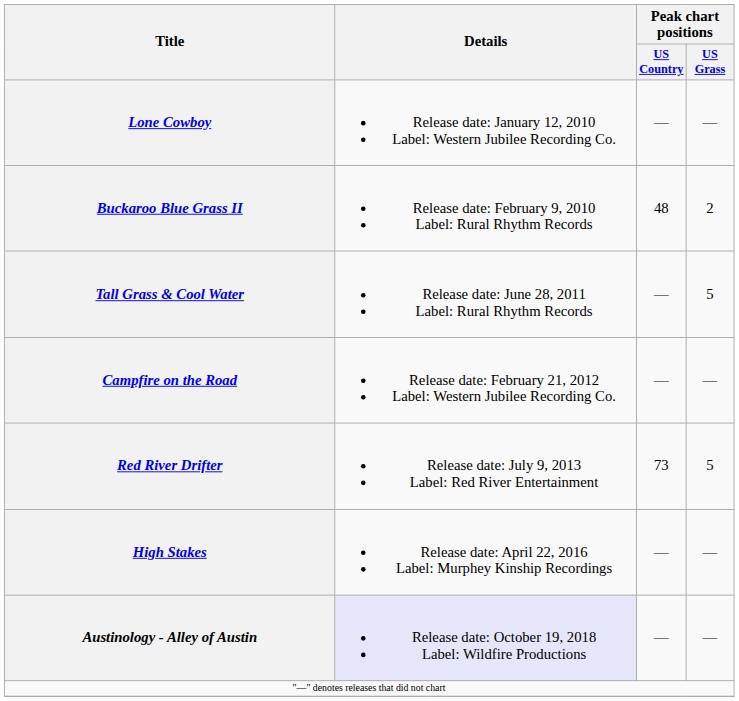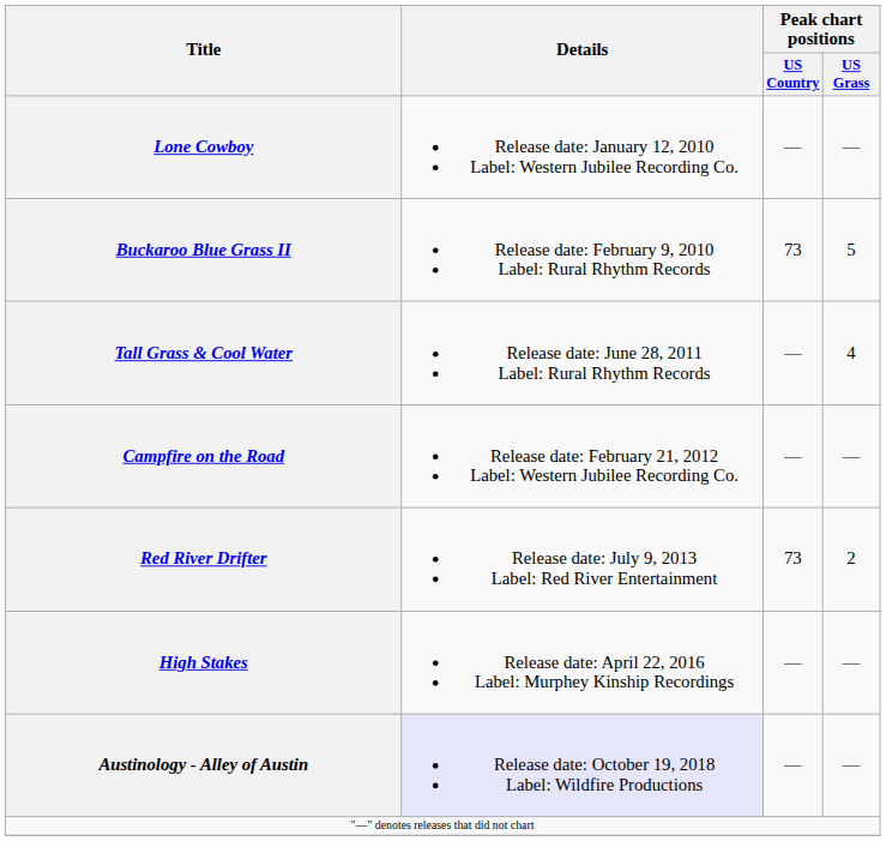 <table class="wikitable plainrowheaders" style="text-align:center;">
 <tr>
 <th rowspan="2" style="width:22em;">Title</th>
 <th rowspan="2" style="width:20em;">Details</th>
 <th colspan="2">Peak chart<br>positions</th>
 </tr>
 <tr style="font-size:smaller;">
 <th style="width:45px;"><a href='#'>US Country</a></th>
 <th style="width:45px;"><a href='#'>US Grass</a></th>
 </tr>
 <tr>
 <th scope="row"><em><a href='#'>Lone Cowboy</a></em></th>
 <td><br><ul><li>Release date: January 12, 2010</li><li>Label: Western Jubilee Recording Co.</li></ul></td>
 <td>—</td>
 <td>—</td>
 </tr>
 <tr>
 <th scope="row"><em><a href='#'>Buckaroo Blue Grass II</a></em></th>
 <td><br><ul><li>Release date: February 9, 2010</li><li>Label: Rural Rhythm Records</li></ul></td>
-<td>48</td>
-<td>2</td>
+<td>73</td>
+<td>5</td>
 </tr>
 <tr>
 <th scope="row"><em><a href='#'>Tall Grass & Cool Water</a></em></th>
 <td><br><ul><li>Release date: June 28, 2011</li><li>Label: Rural Rhythm Records</li></ul></td>
 <td>—</td>
-<td>5</td>
+<td>4</td>
 </tr>
 <tr>
 <th scope="row"><em><a href='#'>Campfire on the Road</a></em></th>
 <td><br><ul><li>Release date: February 21, 2012</li><li>Label: Western Jubilee Recording Co.</li></ul></td>
 <td>—</td>
 <td>—</td>
 </tr>
 <tr>
 <th scope="row"><em><a href='#'>Red River Drifter</a></em></th>
 <td><br><ul><li>Release date: July 9, 2013</li><li>Label: Red River Entertainment</li></ul></td>
 <td>73</td>
-<td>5</td>
+<td>2</td>
 </tr>
 <tr>
 <th scope="row"><em><a href='#'>High Stakes</a></em></th>
 <td><br><ul><li>Release date: April 22, 2016</li><li>Label: Murphey Kinship Recordings</li></ul></td>
 <td>—</td>
 <td>—</td>
 </tr>
 <tr>
 <th scope="row"><em>Austinology - Alley of Austin</em></th>
 <td style="background: lavender;"><br><ul><li>Release date: October 19, 2018</li><li>Label: Wildfire Productions</li></ul></td>
 <td>—</td>
 <td>—</td>
 </tr>
 <tr>
 <td colspan="4" style="font-size: 8pt">"—" denotes releases that did not chart</td>
 </tr>
 <tr>
 </tr>
 </table>
